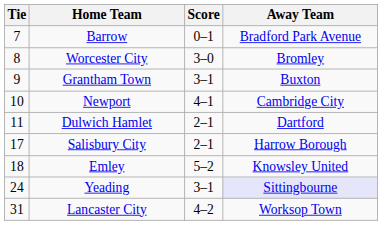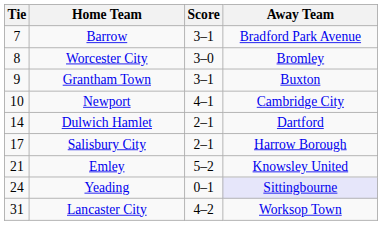 <table class="wikitable" style="text-align:center;">
 <tr>
 <th width=20>Tie</th>
 <th width=175>Home Team</th>
 <th width=20>Score</th>
 <th width=175>Away Team</th>
 </tr>
 <tr>
 <td>7</td>
 <td><a href='#'>Barrow</a></td>
-<td>0–1</td>
+<td>3–1</td>
 <td><a href='#'>Bradford Park Avenue</a></td>
 </tr>
 <tr>
 <td>8</td>
 <td><a href='#'>Worcester City</a></td>
 <td>3–0</td>
 <td><a href='#'>Bromley</a></td>
 </tr>
 <tr>
 <td>9</td>
 <td><a href='#'>Grantham Town</a></td>
 <td>3–1</td>
 <td><a href='#'>Buxton</a></td>
 </tr>
 <tr>
 <td>10</td>
 <td><a href='#'>Newport</a></td>
 <td>4–1</td>
 <td><a href='#'>Cambridge City</a></td>
 </tr>
 <tr>
-<td>11</td>
+<td>14</td>
 <td><a href='#'>Dulwich Hamlet</a></td>
 <td>2–1</td>
 <td><a href='#'>Dartford</a></td>
 </tr>
 <tr>
 <td>17</td>
 <td><a href='#'>Salisbury City</a></td>
 <td>2–1</td>
 <td><a href='#'>Harrow Borough</a></td>
 </tr>
 <tr>
-<td>18</td>
+<td>21</td>
 <td><a href='#'>Emley</a></td>
 <td>5–2</td>
 <td><a href='#'>Knowsley United</a></td>
 </tr>
 <tr>
 <td>24</td>
 <td><a href='#'>Yeading</a></td>
-<td>3–1</td>
+<td>0–1</td>
 <td style="background: lavender;"><a href='#'>Sittingbourne</a></td>
 </tr>
 <tr>
 <td>31</td>
 <td><a href='#'>Lancaster City</a></td>
 <td>4–2</td>
 <td><a href='#'>Worksop Town</a></td>
 </tr>
 </table>
